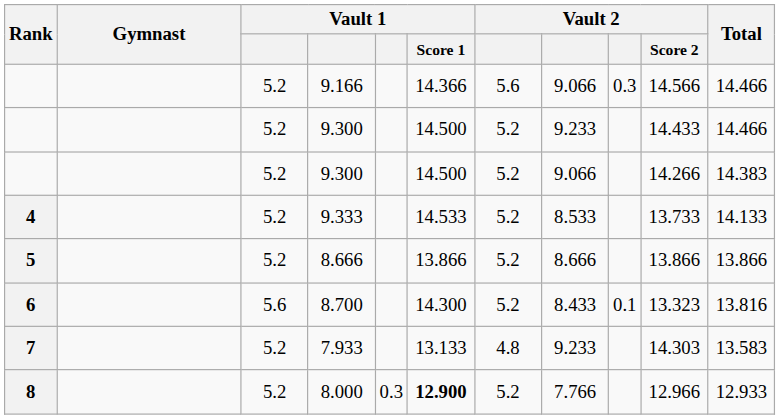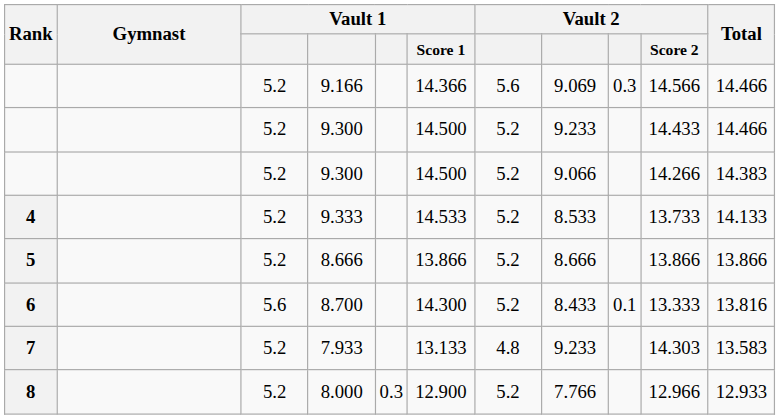 <table style="text-align:center;" class="wikitable sortable">
 <tr>
 <th style="width:15px;" rowspan="2">Rank</th>
 <th style="width:150px;" rowspan="2">Gymnast</th>
 <th colspan="4">Vault 1</th>
 <th colspan="4">Vault 2</th>
 <th style="width:50px;" rowspan="2">Total</th>
 </tr>
 <tr>
 <th style="width:50px;"><small></small></th>
 <th style="width:50px;"><small></small></th>
 <th style="width:20px;"><small></small></th>
 <th style="width:50px;"><small>Score 1</small></th>
 <th style="width:50px;"><small></small></th>
 <th style="width:50px;"><small></small></th>
 <th style="width:20px;"><small></small></th>
 <th style="width:50px;"><small>Score 2</small></th>
 </tr>
 <tr>
 <td scope="row" style="text-align:center"></td>
 <td style="height:30px; text-align:left;"></td>
 <td>5.2</td>
 <td>9.166</td>
 <td></td>
 <td>14.366</td>
 <td>5.6</td>
-<td>9.066</td>
+<td>9.069</td>
 <td>0.3</td>
 <td>14.566</td>
 <td>14.466</td>
 </tr>
 <tr>
 <td scope="row" style="text-align:center"></td>
 <td style="height:30px; text-align:left;"></td>
 <td>5.2</td>
 <td>9.300</td>
 <td></td>
 <td>14.500</td>
 <td>5.2</td>
 <td>9.233</td>
 <td></td>
 <td>14.433</td>
 <td>14.466</td>
 </tr>
 <tr>
 <td scope="row" style="text-align:center"></td>
 <td style="height:30px; text-align:left;"></td>
 <td>5.2</td>
 <td>9.300</td>
 <td></td>
 <td>14.500</td>
 <td>5.2</td>
 <td>9.066</td>
 <td></td>
 <td>14.266</td>
 <td>14.383</td>
 </tr>
 <tr>
 <th scope="row" style="text-align:center">4</th>
 <td style="height:30px; text-align:left;"></td>
 <td>5.2</td>
 <td>9.333</td>
 <td></td>
 <td>14.533</td>
 <td>5.2</td>
 <td>8.533</td>
 <td></td>
 <td>13.733</td>
 <td>14.133</td>
 </tr>
 <tr>
 <th scope="row" style="text-align:center">5</th>
 <td style="height:30px; text-align:left;"></td>
 <td>5.2</td>
 <td>8.666</td>
 <td></td>
 <td>13.866</td>
 <td>5.2</td>
 <td>8.666</td>
 <td></td>
 <td>13.866</td>
 <td>13.866</td>
 </tr>
 <tr>
 <th scope="row" style="text-align:center">6</th>
 <td style="height:30px; text-align:left;"></td>
 <td>5.6</td>
 <td>8.700</td>
 <td></td>
 <td>14.300</td>
 <td>5.2</td>
 <td>8.433</td>
 <td>0.1</td>
-<td>13.323</td>
+<td>13.333</td>
 <td>13.816</td>
 </tr>
 <tr>
 <th scope="row" style="text-align:center">7</th>
 <td style="height:30px; text-align:left;"></td>
 <td>5.2</td>
 <td>7.933</td>
 <td></td>
 <td>13.133</td>
 <td>4.8</td>
 <td>9.233</td>
 <td></td>
 <td>14.303</td>
 <td>13.583</td>
 </tr>
 <tr>
 <th scope="row" style="text-align:center">8</th>
 <td style="height:30px; text-align:left;"></td>
 <td>5.2</td>
 <td>8.000</td>
 <td>0.3</td>
-<td><strong>12.900</strong></td>
+<td>12.900</td>
 <td>5.2</td>
 <td>7.766</td>
 <td></td>
 <td>12.966</td>
 <td>12.933</td>
 </tr>
 </table>
